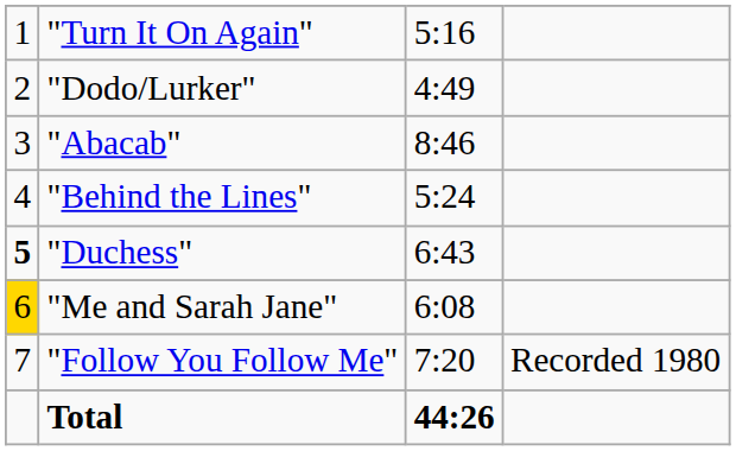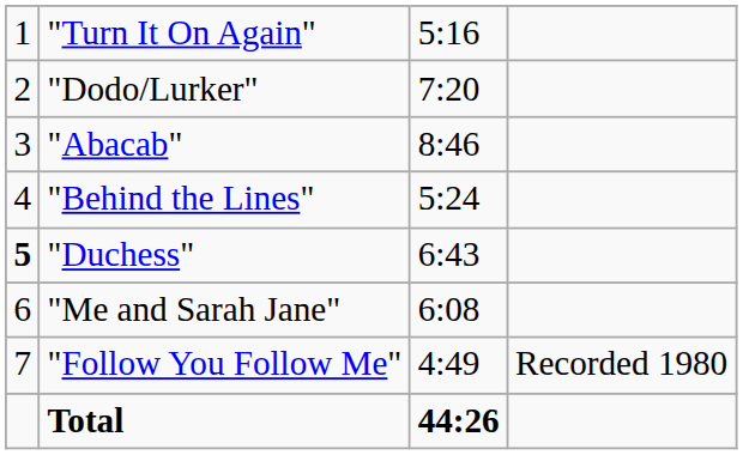 <table class="wikitable">
 <tr>
 <td>1</td>
 <td>"<a href='#'>Turn It On Again</a>"</td>
 <td>5:16</td>
 <td></td>
 </tr>
 <tr>
 <td>2</td>
 <td>"Dodo/Lurker"</td>
-<td>4:49</td>
+<td>7:20</td>
 <td></td>
 </tr>
 <tr>
 <td>3</td>
 <td>"<a href='#'>Abacab</a>"</td>
 <td>8:46</td>
 <td></td>
 </tr>
 <tr>
 <td>4</td>
 <td>"<a href='#'>Behind the Lines</a>"</td>
 <td>5:24</td>
 <td></td>
 </tr>
 <tr>
 <td><strong>5</strong></td>
 <td>"<a href='#'>Duchess</a>"</td>
 <td>6:43</td>
 <td></td>
 </tr>
 <tr>
-<td style="background: gold;">6</td>
+<td>6</td>
 <td>"Me and Sarah Jane"</td>
 <td>6:08</td>
 <td></td>
 </tr>
 <tr>
 <td>7</td>
 <td>"<a href='#'>Follow You Follow Me</a>"</td>
-<td>7:20</td>
+<td>4:49</td>
 <td>Recorded 1980</td>
 </tr>
 <tr>
 <td></td>
 <td><strong>Total</strong></td>
 <td><strong>44:26</strong></td>
 <td></td>
 </tr>
 </table>
